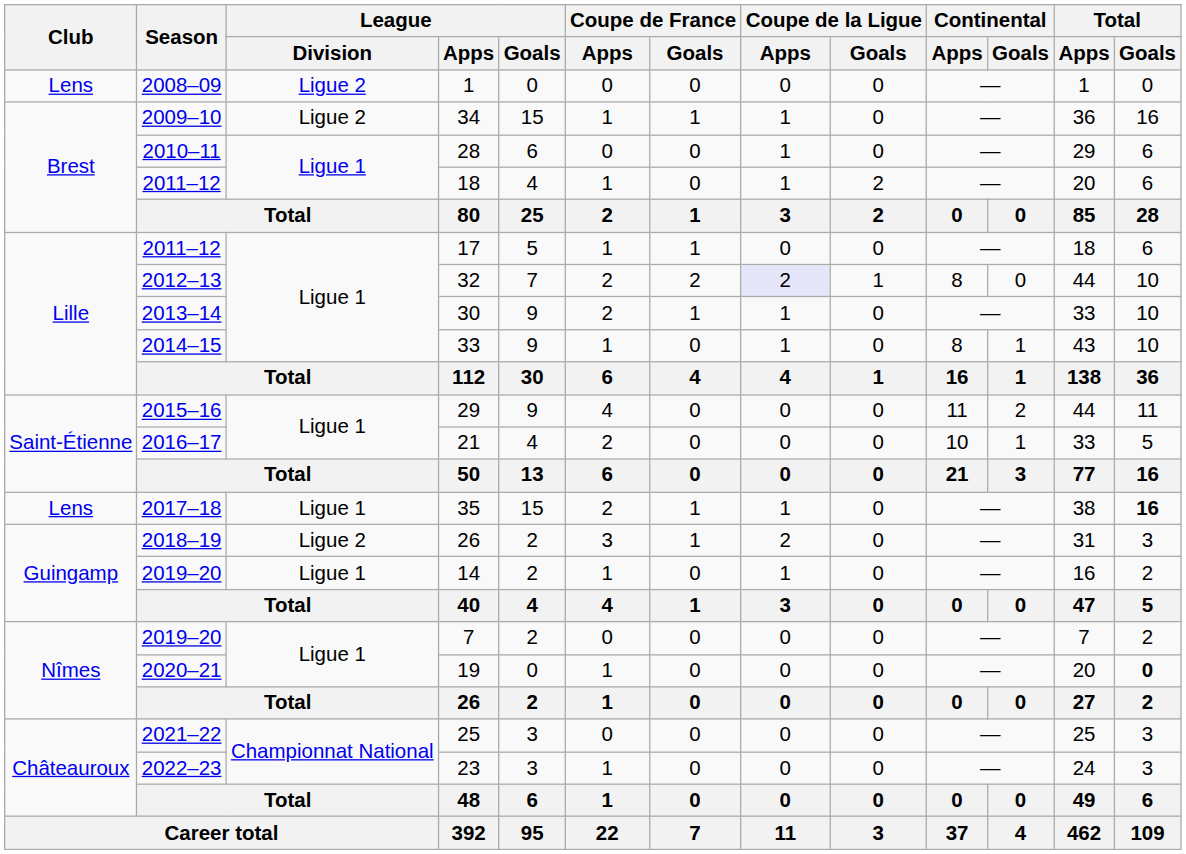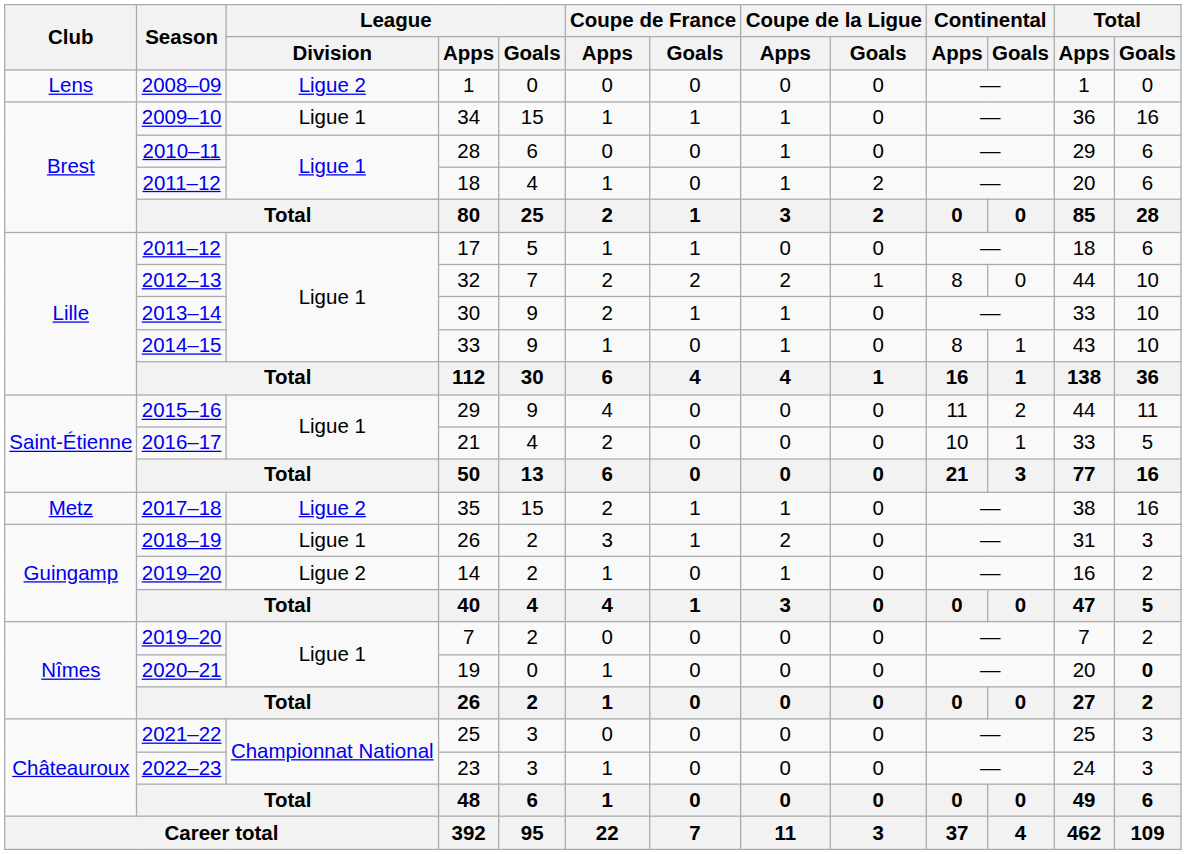 <table class="wikitable", style="text-align:center">
 <tr>
 <th rowspan="2">Club</th>
 <th rowspan="2">Season</th>
 <th colspan="3">League</th>
 <th colspan="2">Coupe de France</th>
 <th colspan="2">Coupe de la Ligue</th>
 <th colspan="2">Continental</th>
 <th colspan="2">Total</th>
 </tr>
 <tr>
 <th>Division</th>
 <th>Apps</th>
 <th>Goals</th>
 <th>Apps</th>
 <th>Goals</th>
 <th>Apps</th>
 <th>Goals</th>
 <th>Apps</th>
 <th>Goals</th>
 <th>Apps</th>
 <th>Goals</th>
 </tr>
 <tr>
 <td><a href='#'>Lens</a></td>
 <td><a href='#'>2008–09</a></td>
 <td><a href='#'>Ligue 2</a></td>
 <td>1</td>
 <td>0</td>
 <td>0</td>
 <td>0</td>
 <td>0</td>
 <td>0</td>
 <td colspan="2">—</td>
 <td>1</td>
 <td>0</td>
 </tr>
 <tr>
 <td rowspan="4"><a href='#'>Brest</a></td>
 <td><a href='#'>2009–10</a></td>
-<td>Ligue 2</td>
+<td>Ligue 1</td>
 <td>34</td>
 <td>15</td>
 <td>1</td>
 <td>1</td>
 <td>1</td>
 <td>0</td>
 <td colspan="2">—</td>
 <td>36</td>
 <td>16</td>
 </tr>
 <tr>
 <td><a href='#'>2010–11</a></td>
 <td rowspan="2"><a href='#'>Ligue 1</a></td>
 <td>28</td>
 <td>6</td>
 <td>0</td>
 <td>0</td>
 <td>1</td>
 <td>0</td>
 <td colspan="2">—</td>
 <td>29</td>
 <td>6</td>
 </tr>
 <tr>
 <td><a href='#'>2011–12</a></td>
 <td>18</td>
 <td>4</td>
 <td>1</td>
 <td>0</td>
 <td>1</td>
 <td>2</td>
 <td colspan="2">—</td>
 <td>20</td>
 <td>6</td>
 </tr>
 <tr>
 <th colspan="2">Total</th>
 <th>80</th>
 <th>25</th>
 <th>2</th>
 <th>1</th>
 <th>3</th>
 <th>2</th>
 <th>0</th>
 <th>0</th>
 <th>85</th>
 <th>28</th>
 </tr>
 <tr>
 <td rowspan="5"><a href='#'>Lille</a></td>
 <td><a href='#'>2011–12</a></td>
 <td rowspan="4">Ligue 1</td>
 <td>17</td>
 <td>5</td>
 <td>1</td>
 <td>1</td>
 <td>0</td>
 <td>0</td>
 <td colspan="2">—</td>
 <td>18</td>
 <td>6</td>
 </tr>
 <tr>
 <td><a href='#'>2012–13</a></td>
 <td>32</td>
 <td>7</td>
 <td>2</td>
 <td>2</td>
-<td style="background: lavender;">2</td>
+<td>2</td>
 <td>1</td>
 <td>8</td>
 <td>0</td>
 <td>44</td>
 <td>10</td>
 </tr>
 <tr>
 <td><a href='#'>2013–14</a></td>
 <td>30</td>
 <td>9</td>
 <td>2</td>
 <td>1</td>
 <td>1</td>
 <td>0</td>
 <td colspan="2">—</td>
 <td>33</td>
 <td>10</td>
 </tr>
 <tr>
 <td><a href='#'>2014–15</a></td>
 <td>33</td>
 <td>9</td>
 <td>1</td>
 <td>0</td>
 <td>1</td>
 <td>0</td>
 <td>8</td>
 <td>1</td>
 <td>43</td>
 <td>10</td>
 </tr>
 <tr>
 <th colspan="2">Total</th>
 <th>112</th>
 <th>30</th>
 <th>6</th>
 <th>4</th>
 <th>4</th>
 <th>1</th>
 <th>16</th>
 <th>1</th>
 <th>138</th>
 <th>36</th>
 </tr>
 <tr>
 <td rowspan="3"><a href='#'>Saint-Étienne</a></td>
 <td><a href='#'>2015–16</a></td>
 <td rowspan="2">Ligue 1</td>
 <td>29</td>
 <td>9</td>
 <td>4</td>
 <td>0</td>
 <td>0</td>
 <td>0</td>
 <td>11</td>
 <td>2</td>
 <td>44</td>
 <td>11</td>
 </tr>
 <tr>
 <td><a href='#'>2016–17</a></td>
 <td>21</td>
 <td>4</td>
 <td>2</td>
 <td>0</td>
 <td>0</td>
 <td>0</td>
 <td>10</td>
 <td>1</td>
 <td>33</td>
 <td>5</td>
 </tr>
 <tr>
 <th colspan="2">Total</th>
 <th>50</th>
 <th>13</th>
 <th>6</th>
 <th>0</th>
 <th>0</th>
 <th>0</th>
 <th>21</th>
 <th>3</th>
 <th>77</th>
 <th>16</th>
 </tr>
 <tr>
-<td><a href='#'>Lens</a></td>
+<td><a href='#'>Metz</a></td>
 <td><a href='#'>2017–18</a></td>
-<td>Ligue 1</td>
+<td><a href='#'>Ligue 2</a></td>
 <td>35</td>
 <td>15</td>
 <td>2</td>
 <td>1</td>
 <td>1</td>
 <td>0</td>
 <td colspan="2">—</td>
 <td>38</td>
-<td><strong>16</strong></td>
+<td>16</td>
 </tr>
 <tr>
 <td rowspan="3"><a href='#'>Guingamp</a></td>
 <td><a href='#'>2018–19</a></td>
-<td>Ligue 2</td>
+<td>Ligue 1</td>
 <td>26</td>
 <td>2</td>
 <td>3</td>
 <td>1</td>
 <td>2</td>
 <td>0</td>
 <td colspan="2">—</td>
 <td>31</td>
 <td>3</td>
 </tr>
 <tr>
 <td><a href='#'>2019–20</a></td>
-<td>Ligue 1</td>
+<td>Ligue 2</td>
 <td>14</td>
 <td>2</td>
 <td>1</td>
 <td>0</td>
 <td>1</td>
 <td>0</td>
 <td colspan="2">—</td>
 <td>16</td>
 <td>2</td>
 </tr>
 <tr>
 <th colspan="2">Total</th>
 <th>40</th>
 <th>4</th>
 <th>4</th>
 <th>1</th>
 <th>3</th>
 <th>0</th>
 <th>0</th>
 <th>0</th>
 <th>47</th>
 <th>5</th>
 </tr>
 <tr>
 <td rowspan="3"><a href='#'>Nîmes</a></td>
 <td><a href='#'>2019–20</a></td>
 <td rowspan="2">Ligue 1</td>
 <td>7</td>
 <td>2</td>
 <td>0</td>
 <td>0</td>
 <td>0</td>
 <td>0</td>
 <td colspan="2">—</td>
 <td>7</td>
 <td>2</td>
 </tr>
 <tr>
 <td><a href='#'>2020–21</a></td>
 <td>19</td>
 <td>0</td>
 <td>1</td>
 <td>0</td>
 <td>0</td>
 <td>0</td>
 <td colspan="2">—</td>
 <td>20</td>
 <td><strong>0</strong></td>
 </tr>
 <tr>
 <th colspan="2">Total</th>
 <th>26</th>
 <th>2</th>
 <th>1</th>
 <th>0</th>
 <th>0</th>
 <th>0</th>
 <th>0</th>
 <th>0</th>
 <th>27</th>
 <th>2</th>
 </tr>
 <tr>
 <td rowspan="3"><a href='#'>Châteauroux</a></td>
 <td><a href='#'>2021–22</a></td>
 <td rowspan="2"><a href='#'>Championnat National</a></td>
 <td>25</td>
 <td>3</td>
 <td>0</td>
 <td>0</td>
 <td>0</td>
 <td>0</td>
 <td colspan="2">—</td>
 <td>25</td>
 <td>3</td>
 </tr>
 <tr>
 <td><a href='#'>2022–23</a></td>
 <td>23</td>
 <td>3</td>
 <td>1</td>
 <td>0</td>
 <td>0</td>
 <td>0</td>
 <td colspan="2">—</td>
 <td>24</td>
 <td>3</td>
 </tr>
 <tr>
 <th colspan="2">Total</th>
 <th>48</th>
 <th>6</th>
 <th>1</th>
 <th>0</th>
 <th>0</th>
 <th>0</th>
 <th>0</th>
 <th>0</th>
 <th>49</th>
 <th>6</th>
 </tr>
 <tr>
 <th colspan="3">Career total</th>
 <th>392</th>
 <th>95</th>
 <th>22</th>
 <th>7</th>
 <th>11</th>
 <th>3</th>
 <th>37</th>
 <th>4</th>
 <th>462</th>
 <th>109</th>
 </tr>
 </table>
